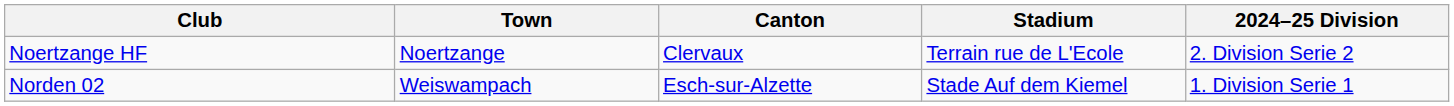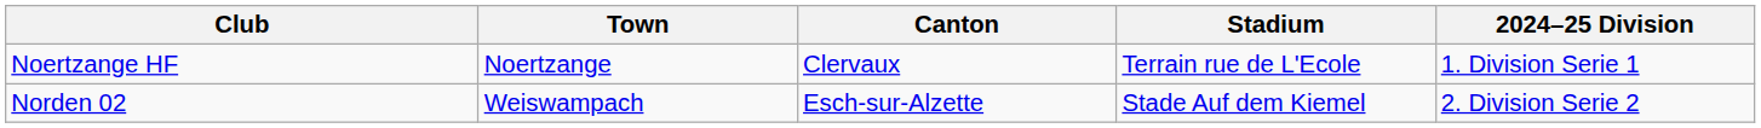 <table class="wikitable">
 <tr>
 <th style="width:300px;">Club</th>
 <th style="width:200px;">Town</th>
 <th style="width:200px;">Canton</th>
 <th style="width:200px;">Stadium</th>
 <th style="width:200px;">2024–25 Division</th>
 </tr>
 <tr>
 <td><a href='#'>Noertzange HF</a></td>
 <td><a href='#'>Noertzange</a></td>
 <td><a href='#'>Clervaux</a></td>
 <td><a href='#'>Terrain rue de L'Ecole</a></td>
-<td><a href='#'>2. Division Serie 2</a></td>
+<td><a href='#'>1. Division Serie 1</a></td>
 </tr>
 <tr>
 <td><a href='#'>Norden 02</a></td>
 <td><a href='#'>Weiswampach</a></td>
 <td><a href='#'>Esch-sur-Alzette</a></td>
 <td><a href='#'>Stade Auf dem Kiemel</a></td>
-<td><a href='#'>1. Division Serie 1</a></td>
+<td><a href='#'>2. Division Serie 2</a></td>
 </tr>
 </table>
